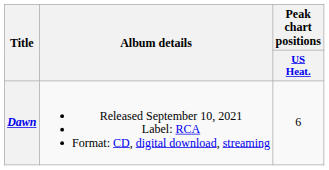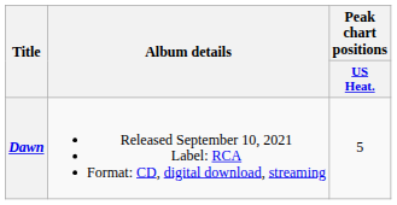 <table class="wikitable plainrowheaders" style="text-align:center;">
 <tr>
 <th scope="col" rowspan="2">Title</th>
 <th scope="col" rowspan="2">Album details</th>
 <th scope="col">Peak chart positions</th>
 </tr>
 <tr>
 <th scope="col" style="width:3em;font-size:90%;"><a href='#'>US<br>Heat.</a><br></th>
 </tr>
 <tr>
 <th scope="row"><em><a href='#'>Dawn</a></em></th>
 <td><br><ul><li>Released September 10, 2021</li><li>Label: <a href='#'>RCA</a></li><li>Format: <a href='#'>CD</a>, <a href='#'>digital download</a>, <a href='#'>streaming</a></li></ul></td>
-<td>6</td>
+<td>5</td>
 </tr>
 </table>
